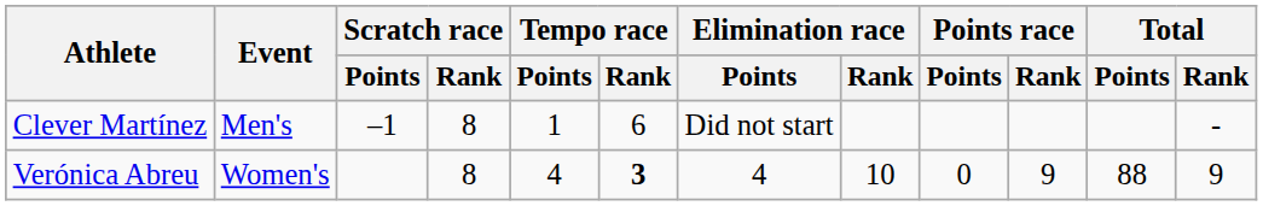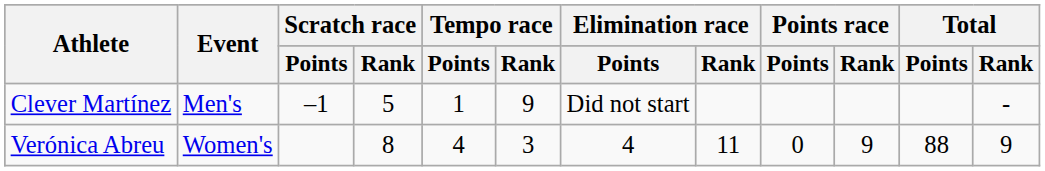 <table class=wikitable style=font-size:90%;text-align:center>
 <tr>
 <th rowspan=2>Athlete</th>
 <th rowspan=2>Event</th>
 <th colspan=2>Scratch race</th>
 <th colspan=2>Tempo race</th>
 <th colspan=2>Elimination race</th>
 <th colspan=2>Points race</th>
 <th colspan=2>Total</th>
 </tr>
 <tr style=font-size:95%>
 <th>Points</th>
 <th>Rank</th>
 <th>Points</th>
 <th>Rank</th>
 <th>Points</th>
 <th>Rank</th>
 <th>Points</th>
 <th>Rank</th>
 <th>Points</th>
 <th>Rank</th>
 </tr>
 <tr>
 <td align=left><a href='#'>Clever Martínez</a></td>
 <td align=left><a href='#'>Men's</a></td>
 <td>–1</td>
-<td>8</td>
+<td>5</td>
 <td>1</td>
-<td>6</td>
+<td>9</td>
 <td>Did not start</td>
 <td></td>
 <td></td>
 <td></td>
 <td></td>
 <td>-</td>
 </tr>
 <tr>
 <td align=left><a href='#'>Verónica Abreu</a></td>
 <td align=left><a href='#'>Women's</a></td>
 <td></td>
 <td>8</td>
 <td>4</td>
-<td><strong>3</strong></td>
+<td>3</td>
 <td>4</td>
-<td>10</td>
+<td>11</td>
 <td>0</td>
 <td>9</td>
 <td>88</td>
 <td>9</td>
 </tr>
 </table>
